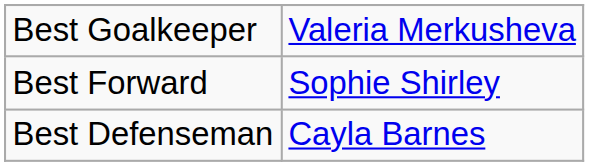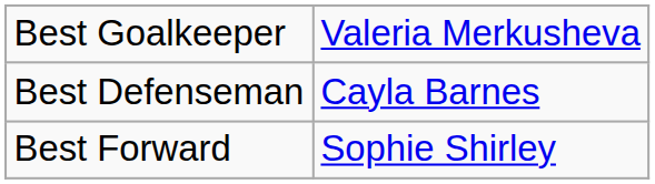 <table class="wikitable">
 <tr>
 <td>Best Goalkeeper</td>
 <td> <a href='#'>Valeria Merkusheva</a></td>
 </tr>
 <tr>
+<td>Best Defenseman</td>
+<td> <a href='#'>Cayla Barnes</a></td>
+</tr>
+<tr>
 <td>Best Forward</td>
 <td> <a href='#'>Sophie Shirley</a></td>
 </tr>
-<tr>
-<td>Best Defenseman</td>
-<td> <a href='#'>Cayla Barnes</a></td>
-</tr>
 </table>
